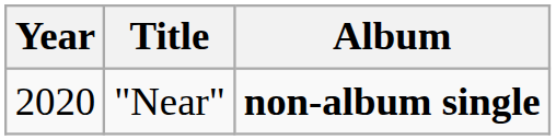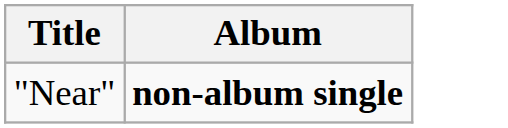 <table class="wikitable">
 <tr>
-<th>Year</th>
 <th>Title</th>
 <th>Album</th>
 </tr>
 <tr>
-<td>2020</td>
 <td>"Near"</td>
 <td><strong>non-album single</strong></td>
 </tr>
 </table>
